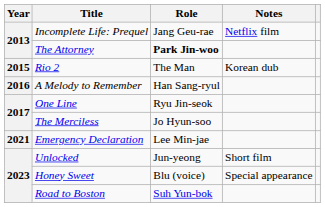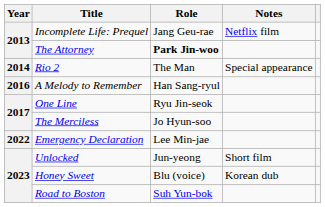 <table class="wikitable plainrowheaders sortable">
 <tr>
 <th scope="col">Year</th>
 <th scope="col">Title</th>
 <th scope="col">Role</th>
 <th scope="col">Notes</th>
 <th scope="col" class="unsortable"></th>
 </tr>
 <tr>
 <th scope="row" rowspan="2">2013</th>
 <td><em>Incomplete Life: Prequel</em></td>
 <td>Jang Geu-rae</td>
 <td><a href='#'>Netflix</a> film</td>
 <td style="text-align:center"></td>
 </tr>
 <tr>
 <td><em><a href='#'>The Attorney</a></em></td>
 <td><strong>Park Jin-woo</strong></td>
 <td></td>
 <td style="text-align:center"></td>
 </tr>
 <tr>
-<th scope="row">2015</th>
+<th scope="row">2014</th>
 <td><em><a href='#'>Rio 2</a></em></td>
 <td>The Man</td>
-<td>Korean dub</td>
+<td>Special appearance</td>
 <td style="text-align:center"></td>
 </tr>
 <tr>
 <th scope="row">2016</th>
 <td><em>A Melody to Remember</em></td>
 <td>Han Sang-ryul</td>
 <td></td>
 <td style="text-align:center"></td>
 </tr>
 <tr>
 <th scope="row" rowspan="2">2017</th>
 <td><em><a href='#'>One Line</a></em></td>
 <td>Ryu Jin-seok</td>
 <td></td>
 <td style="text-align:center"></td>
 </tr>
 <tr>
 <td><em><a href='#'>The Merciless</a></em></td>
 <td>Jo Hyun-soo</td>
 <td></td>
 <td style="text-align:center"></td>
 </tr>
 <tr>
-<th scope="row">2021</th>
+<th scope="row">2022</th>
 <td><em><a href='#'>Emergency Declaration</a></em></td>
 <td>Lee Min-jae</td>
 <td></td>
 <td style="text-align:center"></td>
 </tr>
 <tr>
 <th scope="row"rowspan="3">2023</th>
 <td><em><a href='#'>Unlocked</a></em></td>
 <td>Jun-yeong</td>
 <td>Short film</td>
 <td style="text-align:center"></td>
 </tr>
 <tr>
 <td><em><a href='#'>Honey Sweet</a></em></td>
 <td>Blu (voice)</td>
-<td>Special appearance</td>
+<td>Korean dub</td>
 <td style="text-align:center"></td>
 </tr>
 <tr>
 <td><em><a href='#'>Road to Boston</a></em></td>
 <td><a href='#'>Suh Yun-bok</a></td>
 <td></td>
 <td style="text-align:center"></td>
 </tr>
 </table>
